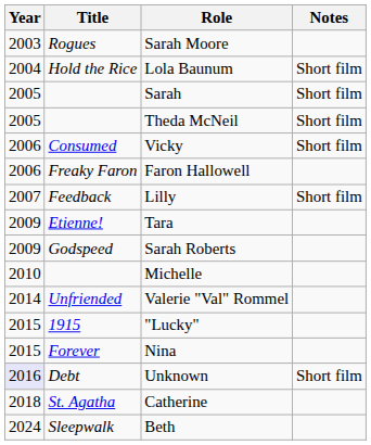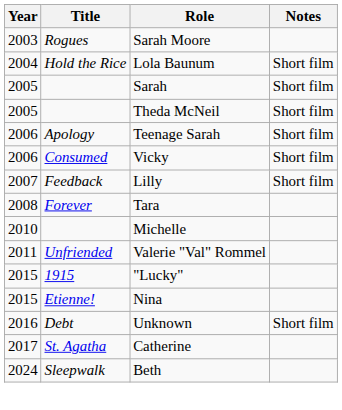 <table class="wikitable sortable">
 <tr>
 <th>Year</th>
 <th>Title</th>
 <th>Role</th>
 <th class="unsortable">Notes</th>
 </tr>
 <tr>
 <td>2003</td>
 <td><em>Rogues</em></td>
 <td>Sarah Moore</td>
 <td></td>
 </tr>
 <tr>
 <td>2004</td>
 <td><em>Hold the Rice</em></td>
 <td>Lola Baunum</td>
 <td>Short film</td>
 </tr>
 <tr>
 <td>2005</td>
 <td><em></em></td>
 <td>Sarah</td>
 <td>Short film</td>
 </tr>
 <tr>
 <td>2005</td>
 <td><em></em></td>
 <td>Theda McNeil</td>
 <td>Short film</td>
 </tr>
 <tr>
 <td>2006</td>
-<td><em><a href='#'>Consumed</a></em></td>
-<td>Vicky</td>
+<td><em>Apology</em></td>
+<td>Teenage Sarah</td>
 <td>Short film</td>
 </tr>
 <tr>
 <td>2006</td>
-<td><em>Freaky Faron</em></td>
-<td>Faron Hallowell</td>
-<td></td>
+<td><em><a href='#'>Consumed</a></em></td>
+<td>Vicky</td>
+<td>Short film</td>
 </tr>
 <tr>
 <td>2007</td>
 <td><em>Feedback</em></td>
 <td>Lilly</td>
 <td>Short film</td>
 </tr>
 <tr>
-<td>2009</td>
-<td><em><a href='#'>Etienne!</a></em></td>
+<td>2008</td>
+<td><em><a href='#'>Forever</a></em></td>
 <td>Tara</td>
-<td></td>
-</tr>
-<tr>
-<td>2009</td>
-<td><em>Godspeed</em></td>
-<td>Sarah Roberts</td>
 <td></td>
 </tr>
 <tr>
 <td>2010</td>
 <td><em></em></td>
 <td>Michelle</td>
 <td></td>
 </tr>
 <tr>
-<td>2014</td>
+<td>2011</td>
 <td><em><a href='#'>Unfriended</a></em></td>
 <td>Valerie "Val" Rommel</td>
 <td></td>
 </tr>
 <tr>
 <td>2015</td>
 <td><em><a href='#'>1915</a></em></td>
 <td>"Lucky"</td>
 <td></td>
 </tr>
 <tr>
 <td>2015</td>
-<td><em><a href='#'>Forever</a></em></td>
+<td><em><a href='#'>Etienne!</a></em></td>
 <td>Nina</td>
 <td></td>
 </tr>
 <tr>
-<td style="background: lavender;">2016</td>
+<td>2016</td>
 <td><em>Debt</em></td>
 <td>Unknown</td>
 <td>Short film</td>
 </tr>
 <tr>
-<td>2018</td>
+<td>2017</td>
 <td><em><a href='#'>St. Agatha</a></em></td>
 <td>Catherine</td>
 <td></td>
 </tr>
 <tr>
 <td>2024</td>
 <td><em>Sleepwalk</em></td>
 <td>Beth</td>
 <td></td>
 </tr>
 </table>
